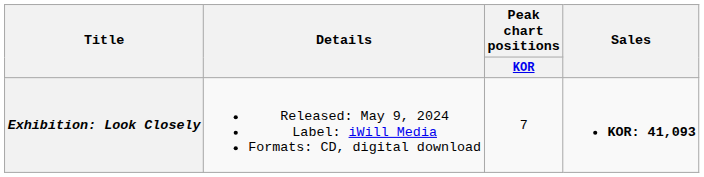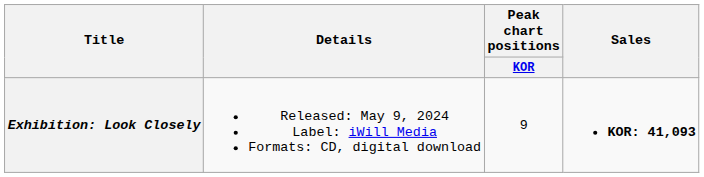 <table class="wikitable plainrowheaders" style="text-align:center">
 <tr>
 <th scope="col" rowspan="2">Title</th>
 <th scope="col" rowspan="2">Details</th>
 <th scope="col" colspan="1">Peak chart positions</th>
 <th scope="col" rowspan="2">Sales</th>
 </tr>
 <tr>
 <th scope="col" style="width:3em;font-size:90%"><a href='#'>KOR</a><br></th>
 </tr>
 <tr>
 <th scope="row"><em>Exhibition: Look Closely</em></th>
 <td><br><ul><li>Released: May 9, 2024</li><li>Label: <a href='#'>iWill Media</a></li><li>Formats: CD, digital download</li></ul></td>
-<td>7</td>
+<td>9</td>
 <td><strong><br><ul><li>KOR: 41,093</li></ul></strong></td>
 </tr>
 </table>
